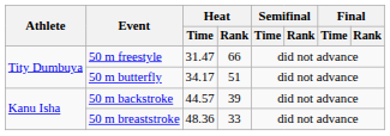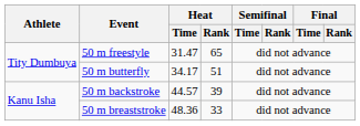 <table class=wikitable style=font-size:90%>
 <tr>
 <th rowspan=2>Athlete</th>
 <th rowspan=2>Event</th>
 <th colspan=2>Heat</th>
 <th colspan=2>Semifinal</th>
 <th colspan=2>Final</th>
 </tr>
 <tr style=font-size:95%>
 <th>Time</th>
 <th>Rank</th>
 <th>Time</th>
 <th>Rank</th>
 <th>Time</th>
 <th>Rank</th>
 </tr>
 <tr align=center>
 <td align=left rowspan=2><a href='#'>Tity Dumbuya</a></td>
 <td align=left rowspan="1"><a href='#'>50 m freestyle</a></td>
 <td>31.47</td>
-<td>66</td>
+<td>65</td>
 <td colspan=4>did not advance</td>
 </tr>
 <tr align=center>
 <td align=left rowspan="1"><a href='#'>50 m butterfly</a></td>
 <td>34.17</td>
 <td>51</td>
 <td colspan=4>did not advance</td>
 </tr>
 <tr align=center>
 <td align=left rowspan=2><a href='#'>Kanu Isha</a></td>
 <td align=left rowspan="1"><a href='#'>50 m backstroke</a></td>
 <td>44.57</td>
 <td>39</td>
 <td colspan=4>did not advance</td>
 </tr>
 <tr align=center>
 <td align=left rowspan="1"><a href='#'>50 m breaststroke</a></td>
 <td>48.36</td>
 <td>33</td>
 <td colspan=4>did not advance</td>
 </tr>
 </table>
